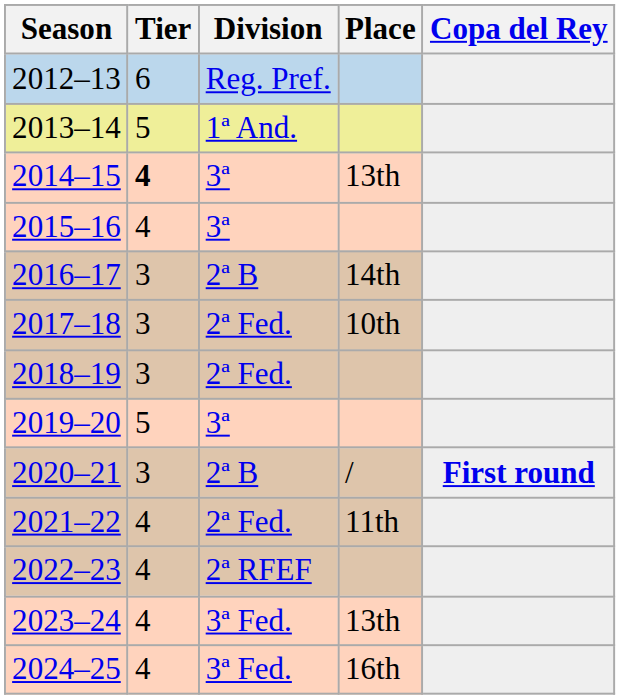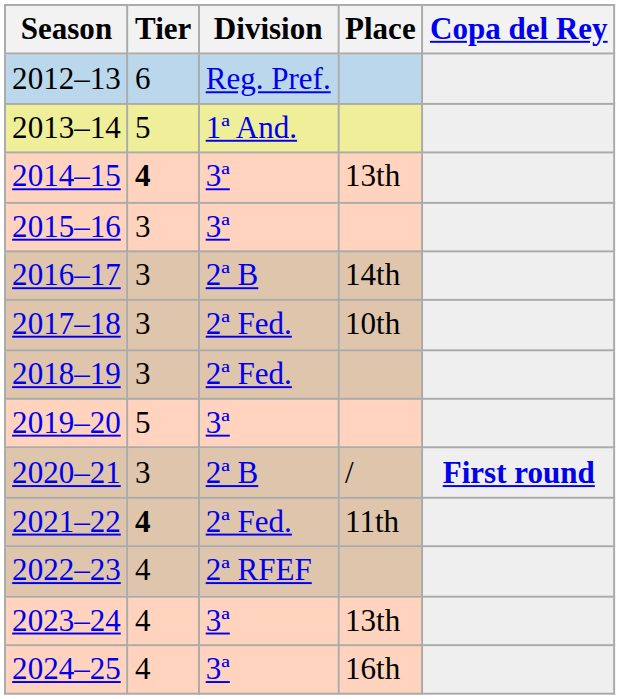 <table class="wikitable">
 <tr style="background:#f0f6fa;">
 <th>Season</th>
 <th>Tier</th>
 <th>Division</th>
 <th>Place</th>
 <th><a href='#'>Copa del Rey</a></th>
 </tr>
 <tr>
 <td style="background:#BBD7EC;">2012–13</td>
 <td style="background:#BBD7EC;">6</td>
 <td style="background:#BBD7EC;"><a href='#'>Reg. Pref.</a></td>
 <td style="background:#BBD7EC;"></td>
 <th style="background:#efefef;"></th>
 </tr>
 <tr>
 <td style="background:#EFEF99;">2013–14</td>
 <td style="background:#EFEF99;">5</td>
 <td style="background:#EFEF99;"><a href='#'>1ª And.</a></td>
 <td style="background:#EFEF99;"></td>
 <td style="background:#efefef;"></td>
 </tr>
 <tr>
 <td style="background:#FFD3BD;"><a href='#'>2014–15</a></td>
 <td style="background:#FFD3BD;"><strong>4</strong></td>
 <td style="background:#FFD3BD;"><a href='#'>3ª</a></td>
 <td style="background:#FFD3BD;">13th</td>
 <td style="background:#efefef;"></td>
 </tr>
 <tr>
 <td style="background:#FFD3BD;"><a href='#'>2015–16</a></td>
-<td style="background:#FFD3BD;">4</td>
+<td style="background:#FFD3BD;">3</td>
 <td style="background:#FFD3BD;"><a href='#'>3ª</a></td>
 <td style="background:#FFD3BD;"></td>
 <td style="background:#efefef;"></td>
 </tr>
 <tr>
 <td style="background:#DEC5AB;"><a href='#'>2016–17</a></td>
 <td style="background:#DEC5AB;">3</td>
 <td style="background:#DEC5AB;"><a href='#'>2ª B</a></td>
 <td style="background:#DEC5AB;">14th</td>
 <th style="background:#efefef;"></th>
 </tr>
 <tr>
 <td style="background:#DEC5AB;"><a href='#'>2017–18</a></td>
 <td style="background:#DEC5AB;">3</td>
 <td style="background:#DEC5AB;"><a href='#'>2ª Fed.</a></td>
 <td style="background:#DEC5AB;">10th</td>
 <th style="background:#efefef;"></th>
 </tr>
 <tr>
 <td style="background:#DEC5AB;"><a href='#'>2018–19</a></td>
 <td style="background:#DEC5AB;">3</td>
 <td style="background:#DEC5AB;"><a href='#'>2ª Fed.</a></td>
 <td style="background:#DEC5AB;"></td>
 <th style="background:#efefef;"></th>
 </tr>
 <tr>
 <td style="background:#FFD3BD;"><a href='#'>2019–20</a></td>
 <td style="background:#FFD3BD;">5</td>
 <td style="background:#FFD3BD;"><a href='#'>3ª</a></td>
 <td style="background:#FFD3BD;"></td>
 <td style="background:#efefef;"></td>
 </tr>
 <tr>
 <td style="background:#DEC5AB;"><a href='#'>2020–21</a></td>
 <td style="background:#DEC5AB;">3</td>
 <td style="background:#DEC5AB;"><a href='#'>2ª B</a></td>
 <td style="background:#DEC5AB;"> / </td>
 <th style="background:#efefef;"><a href='#'>First round</a></th>
 </tr>
 <tr>
 <td style="background:#DEC5AB;"><a href='#'>2021–22</a></td>
-<td style="background:#DEC5AB;">4</td>
+<td style="background:#DEC5AB;"><strong>4</strong></td>
 <td style="background:#DEC5AB;"><a href='#'>2ª Fed.</a></td>
 <td style="background:#DEC5AB;">11th</td>
 <th style="background:#efefef;"></th>
 </tr>
 <tr>
 <td style="background:#DEC5AB;"><a href='#'>2022–23</a></td>
 <td style="background:#DEC5AB;">4</td>
 <td style="background:#DEC5AB;"><a href='#'>2ª RFEF</a></td>
 <td style="background:#DEC5AB;"></td>
 <th style="background:#efefef;"></th>
 </tr>
 <tr>
 <td style="background:#FFD3BD;"><a href='#'>2023–24</a></td>
 <td style="background:#FFD3BD;">4</td>
-<td style="background:#FFD3BD;"><a href='#'>3ª Fed.</a></td>
+<td style="background:#FFD3BD;"><a href='#'>3ª</a></td>
 <td style="background:#FFD3BD;">13th</td>
 <td style="background:#efefef;"></td>
 </tr>
 <tr>
 <td style="background:#FFD3BD;"><a href='#'>2024–25</a></td>
 <td style="background:#FFD3BD;">4</td>
-<td style="background:#FFD3BD;"><a href='#'>3ª Fed.</a></td>
+<td style="background:#FFD3BD;"><a href='#'>3ª</a></td>
 <td style="background:#FFD3BD;">16th</td>
 <td style="background:#efefef;"></td>
 </tr>
 </table>
